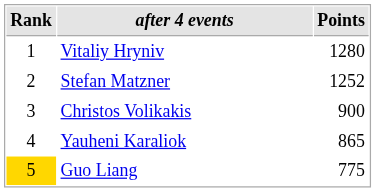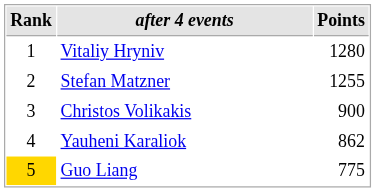 <table cellspacing="1" cellpadding="3" style="border:1px solid #aaa; font-size:90%;">
 <tr style="background:#e4e4e4;">
 <th style="border-bottom:1px solid #aaa; width:10px;">Rank</th>
 <th style="border-bottom:1px solid #aaa; width:200px; white-space:nowrap;"><em>after 4 events</em> </th>
 <th style="border-bottom:1px solid #aaa; width:20px;">Points</th>
 </tr>
 <tr>
 <td align=center>1</td>
 <td> <a href='#'>Vitaliy Hryniv</a></td>
 <td align=right>1280</td>
 </tr>
 <tr>
 <td align=center>2</td>
 <td> <a href='#'>Stefan Matzner</a></td>
-<td align=right>1252</td>
+<td align=right>1255</td>
 </tr>
 <tr>
 <td align=center>3</td>
 <td> <a href='#'>Christos Volikakis</a></td>
 <td align=right>900</td>
 </tr>
 <tr>
 <td align=center>4</td>
 <td> <a href='#'>Yauheni Karaliok</a></td>
-<td align=right>865</td>
+<td align=right>862</td>
 </tr>
 <tr>
 <td align=center style="background: gold;">5</td>
 <td> <a href='#'>Guo Liang</a></td>
 <td align=right>775</td>
 </tr>
 </table>
